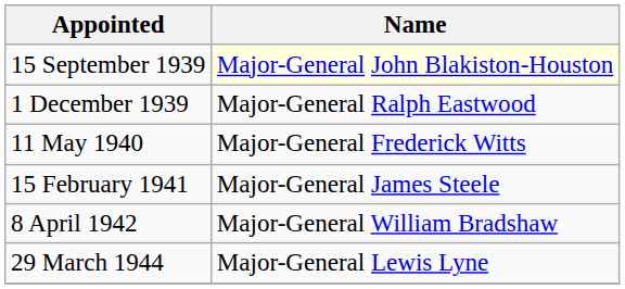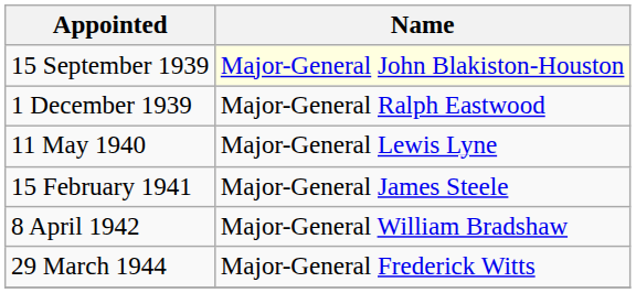 <table class="wikitable" style="text-align: left; border-spacing: 2px; border: 1px solid darkgray;">
 <tr>
 <th>Appointed</th>
 <th>Name</th>
 </tr>
 <tr>
 <td>15 September 1939</td>
 <td style="background: lightyellow;"><a href='#'>Major-General</a> <a href='#'>John Blakiston-Houston</a></td>
 </tr>
 <tr>
 <td>1 December 1939</td>
 <td>Major-General <a href='#'>Ralph Eastwood</a></td>
 </tr>
 <tr>
 <td>11 May 1940</td>
-<td>Major-General <a href='#'>Frederick Witts</a></td>
+<td>Major-General <a href='#'>Lewis Lyne</a></td>
 </tr>
 <tr>
 <td>15 February 1941</td>
 <td>Major-General <a href='#'>James Steele</a></td>
 </tr>
 <tr>
 <td>8 April 1942</td>
 <td>Major-General <a href='#'>William Bradshaw</a></td>
 </tr>
 <tr>
 <td>29 March 1944</td>
-<td>Major-General <a href='#'>Lewis Lyne</a></td>
+<td>Major-General <a href='#'>Frederick Witts</a></td>
 </tr>
 <tr>
 </tr>
 </table>
